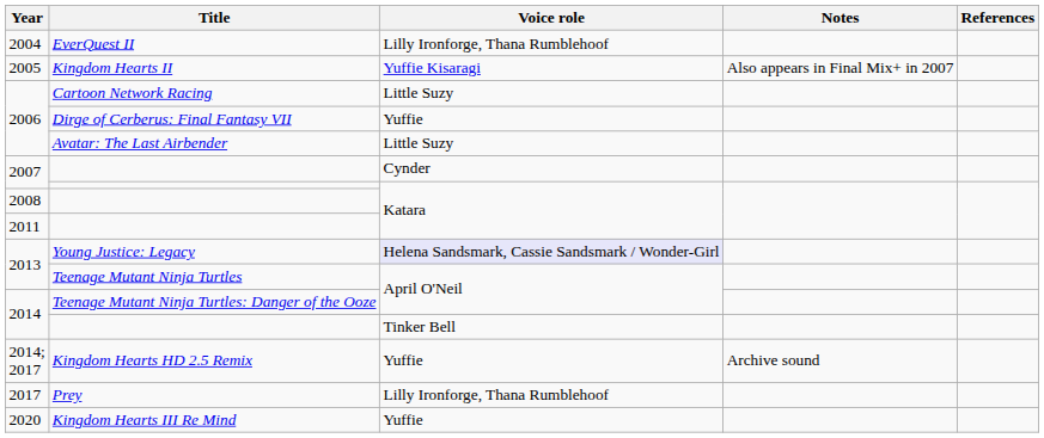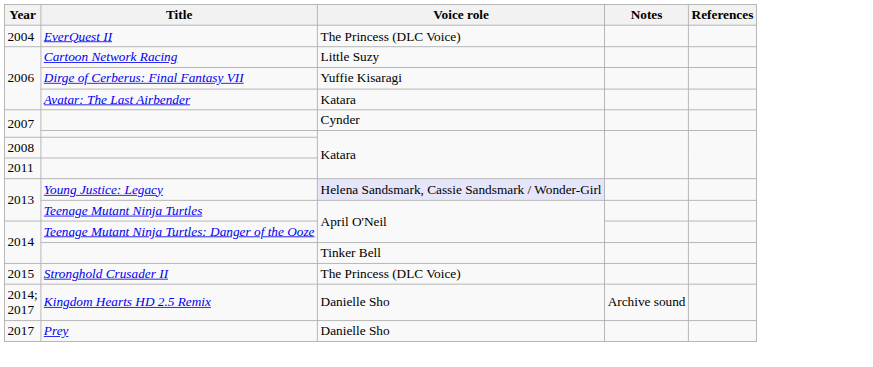 <table class="wikitable sortable">
 <tr>
 <th>Year</th>
 <th>Title</th>
 <th>Voice role</th>
 <th>Notes</th>
 <th>References</th>
 </tr>
 <tr>
 <td>2004</td>
 <td><em><a href='#'>EverQuest II</a></em></td>
-<td>Lilly Ironforge, Thana Rumblehoof</td>
+<td>The Princess (DLC Voice)</td>
 <td></td>
-<td></td>
-</tr>
-<tr>
-<td>2005</td>
-<td><em><a href='#'>Kingdom Hearts II</a></em></td>
-<td><a href='#'>Yuffie Kisaragi</a></td>
-<td>Also appears in Final Mix+ in 2007</td>
 <td></td>
 </tr>
 <tr>
 <td rowspan="3">2006</td>
 <td><em><a href='#'>Cartoon Network Racing</a></em></td>
 <td>Little Suzy</td>
 <td></td>
 <td></td>
 </tr>
 <tr>
 <td><em><a href='#'>Dirge of Cerberus: Final Fantasy VII</a></em></td>
-<td>Yuffie</td>
+<td>Yuffie Kisaragi</td>
 <td></td>
 <td></td>
 </tr>
 <tr>
 <td><em><a href='#'>Avatar: The Last Airbender</a></em></td>
-<td>Little Suzy</td>
+<td>Katara</td>
 <td></td>
 <td></td>
 </tr>
 <tr>
 <td rowspan="2">2007</td>
 <td><em></em></td>
 <td>Cynder</td>
 <td></td>
 <td></td>
 </tr>
 <tr>
 <td><em></em></td>
 <td rowspan="3">Katara</td>
 <td rowspan="3"></td>
 <td rowspan="3"></td>
 </tr>
 <tr>
 <td>2008</td>
 <td><em></em></td>
 </tr>
 <tr>
 <td>2011</td>
 <td><em></em></td>
 </tr>
 <tr>
 <td rowspan="2">2013</td>
 <td><em><a href='#'>Young Justice: Legacy</a></em></td>
 <td style="background: lavender;">Helena Sandsmark, Cassie Sandsmark / Wonder-Girl</td>
 <td></td>
 <td></td>
 </tr>
 <tr>
 <td><em><a href='#'>Teenage Mutant Ninja Turtles</a></em></td>
 <td rowspan="2">April O'Neil</td>
 <td></td>
 <td></td>
 </tr>
 <tr>
 <td rowspan="2">2014</td>
 <td><em><a href='#'>Teenage Mutant Ninja Turtles: Danger of the Ooze</a></em></td>
 <td></td>
 <td></td>
 </tr>
 <tr>
 <td><em></em></td>
 <td>Tinker Bell</td>
 <td></td>
 <td></td>
 </tr>
 <tr>
+<td>2015</td>
+<td><em><a href='#'>Stronghold Crusader II</a></em></td>
+<td>The Princess (DLC Voice)</td>
+<td></td>
+<td></td>
+</tr>
+<tr>
 <td>2014;<br>2017</td>
 <td><em><a href='#'>Kingdom Hearts HD 2.5 Remix</a></em></td>
-<td>Yuffie</td>
+<td>Danielle Sho</td>
 <td>Archive sound</td>
 <td></td>
 </tr>
 <tr>
 <td>2017</td>
 <td><em><a href='#'>Prey</a></em></td>
-<td>Lilly Ironforge, Thana Rumblehoof</td>
-<td></td>
-<td></td>
-</tr>
-<tr>
-<td>2020</td>
-<td><em><a href='#'>Kingdom Hearts III Re Mind</a></em></td>
-<td>Yuffie</td>
+<td>Danielle Sho</td>
 <td></td>
 <td></td>
 </tr>
 </table>
